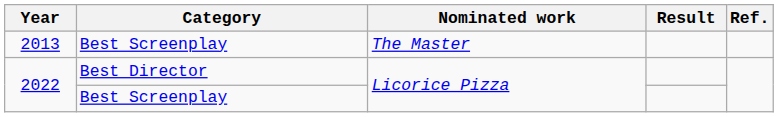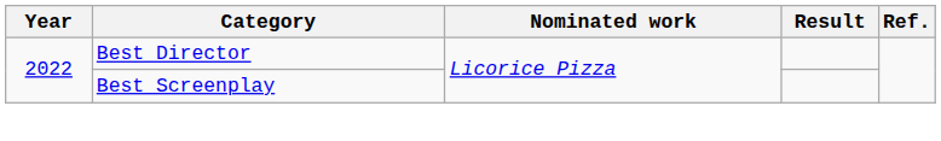 <table class=wikitable>
 <tr>
 <th scope="col" style="width:5em;">Year</th>
 <th scope="col" style="width:26em;">Category</th>
 <th scope="col" style="width:25em;">Nominated work</th>
 <th scope="col" style="width:5em;">Result</th>
 <th>Ref.</th>
-</tr>
-<tr>
-<td style="text-align:center;"><a href='#'>2013</a></td>
-<td><a href='#'>Best Screenplay</a></td>
-<td><em><a href='#'>The Master</a></em></td>
-<td></td>
-<td></td>
 </tr>
 <tr>
 <td style="text-align:center;" rowspan="2"><a href='#'>2022</a></td>
 <td><a href='#'>Best Director</a></td>
 <td rowspan="2"><em><a href='#'>Licorice Pizza</a></em></td>
 <td></td>
 <td rowspan="2"></td>
 </tr>
 <tr>
 <td><a href='#'>Best Screenplay</a></td>
 <td></td>
 </tr>
 </table>
